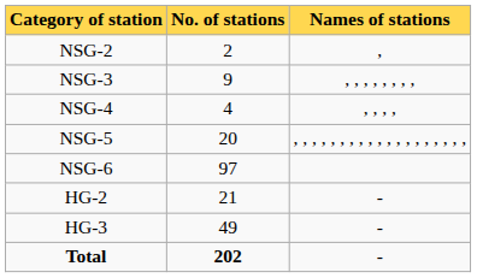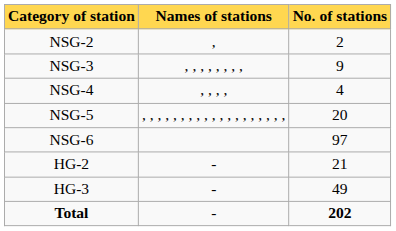 <table class="wikitable sortable">
 <tr>
 <th style="background:#ffd750;">Category of station</th>
+<th style="background:#ffd750;">Names of stations</th>
 <th style="background:#ffd750;">No. of stations</th>
-<th style="background:#ffd750;">Names of stations</th>
 </tr>
 <tr>
 <td style="text-align:center;">NSG-2</td>
+<td style="text-align:center;">, </td>
 <td style="text-align:center;">2</td>
-<td style="text-align:center;">, </td>
 </tr>
 <tr>
 <td style="text-align:center;">NSG-3</td>
+<td style="text-align:center;">, , , , , , , , </td>
 <td style="text-align:center;">9</td>
-<td style="text-align:center;">, , , , , , , , </td>
 </tr>
 <tr>
 <td style="text-align:center;">NSG-4</td>
+<td style="text-align:center;">, , , , </td>
 <td style="text-align:center;">4</td>
-<td style="text-align:center;">, , , , </td>
 </tr>
 <tr>
 <td style="text-align:center;">NSG-5</td>
+<td style="text-align:center;">, , , , , , , , , , , , , , , , , , , </td>
 <td style="text-align:center;">20</td>
-<td style="text-align:center;">, , , , , , , , , , , , , , , , , , , </td>
 </tr>
 <tr>
 <td style="text-align:center;">NSG-6</td>
+<td style="text-align:center;"></td>
 <td style="text-align:center;">97</td>
-<td style="text-align:center;"></td>
 </tr>
 <tr>
 <td style="text-align:center;">HG-2</td>
+<td style="text-align:center;">-</td>
 <td style="text-align:center;">21</td>
-<td style="text-align:center;">-</td>
 </tr>
 <tr>
 <td style="text-align:center;">HG-3</td>
+<td style="text-align:center;">-</td>
 <td style="text-align:center;">49</td>
-<td style="text-align:center;">-</td>
 </tr>
 <tr>
 <td style="text-align:center;"><strong>Total</strong></td>
+<td style="text-align:center;">-</td>
 <td style="text-align:center;"><strong>202</strong></td>
-<td style="text-align:center;">-</td>
 </tr>
 </table>
